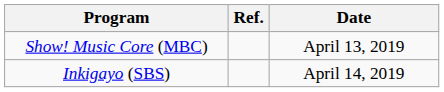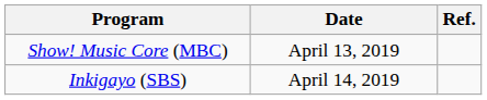 <table class="wikitable" style="text-align:center;">
 <tr>
 <th style="width:200px;">Program</th>
+<th style="width:150px;">Date</th>
 <th style="width:30px;">Ref.</th>
-<th style="width:150px;">Date</th>
 </tr>
 <tr>
 <td><em><a href='#'>Show! Music Core</a></em> (<a href='#'>MBC</a>)</td>
+<td>April 13, 2019</td>
 <td></td>
-<td>April 13, 2019</td>
 </tr>
 <tr>
 <td><em><a href='#'>Inkigayo</a></em> (<a href='#'>SBS</a>)</td>
+<td>April 14, 2019</td>
 <td></td>
-<td>April 14, 2019</td>
 </tr>
 </table>
